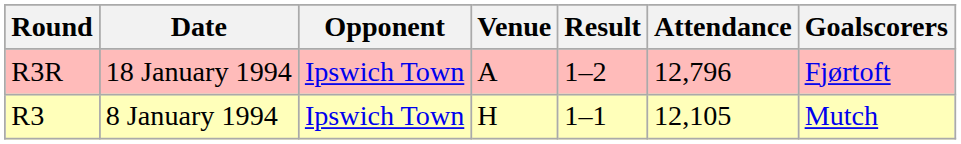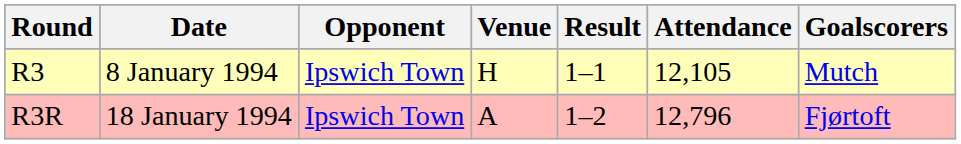 <table class="wikitable">
 <tr>
 <th>Round</th>
 <th>Date</th>
 <th>Opponent</th>
 <th>Venue</th>
 <th>Result</th>
 <th>Attendance</th>
 <th>Goalscorers</th>
 </tr>
+<tr style="background-color: #ffffba;">
+<td>R3</td>
+<td>8 January 1994</td>
+<td><a href='#'>Ipswich Town</a></td>
+<td>H</td>
+<td>1–1</td>
+<td>12,105</td>
+<td><a href='#'>Mutch</a></td>
+</tr>
 <tr style="background-color: #ffbbba;">
 <td>R3R</td>
 <td>18 January 1994</td>
 <td><a href='#'>Ipswich Town</a></td>
 <td>A</td>
 <td>1–2 </td>
 <td>12,796</td>
 <td><a href='#'>Fjørtoft</a></td>
 </tr>
-<tr style="background-color: #ffffba;">
-<td>R3</td>
-<td>8 January 1994</td>
-<td><a href='#'>Ipswich Town</a></td>
-<td>H</td>
-<td>1–1</td>
-<td>12,105</td>
-<td><a href='#'>Mutch</a></td>
-</tr>
 </table>
